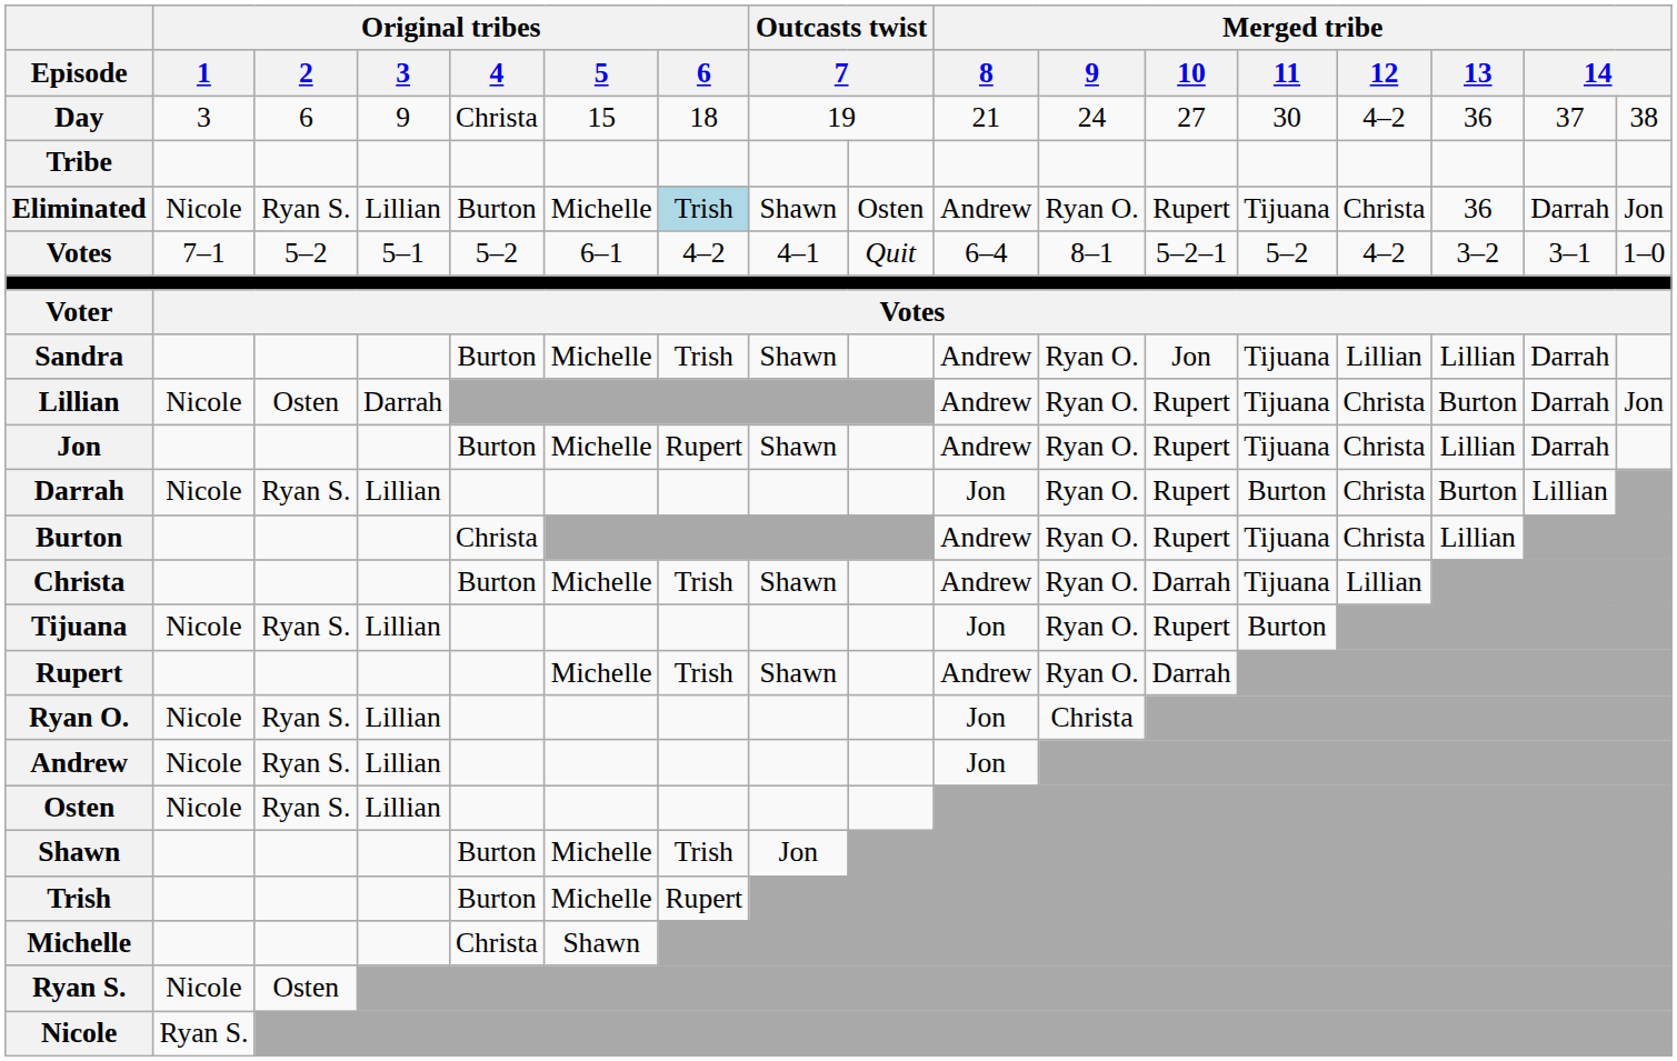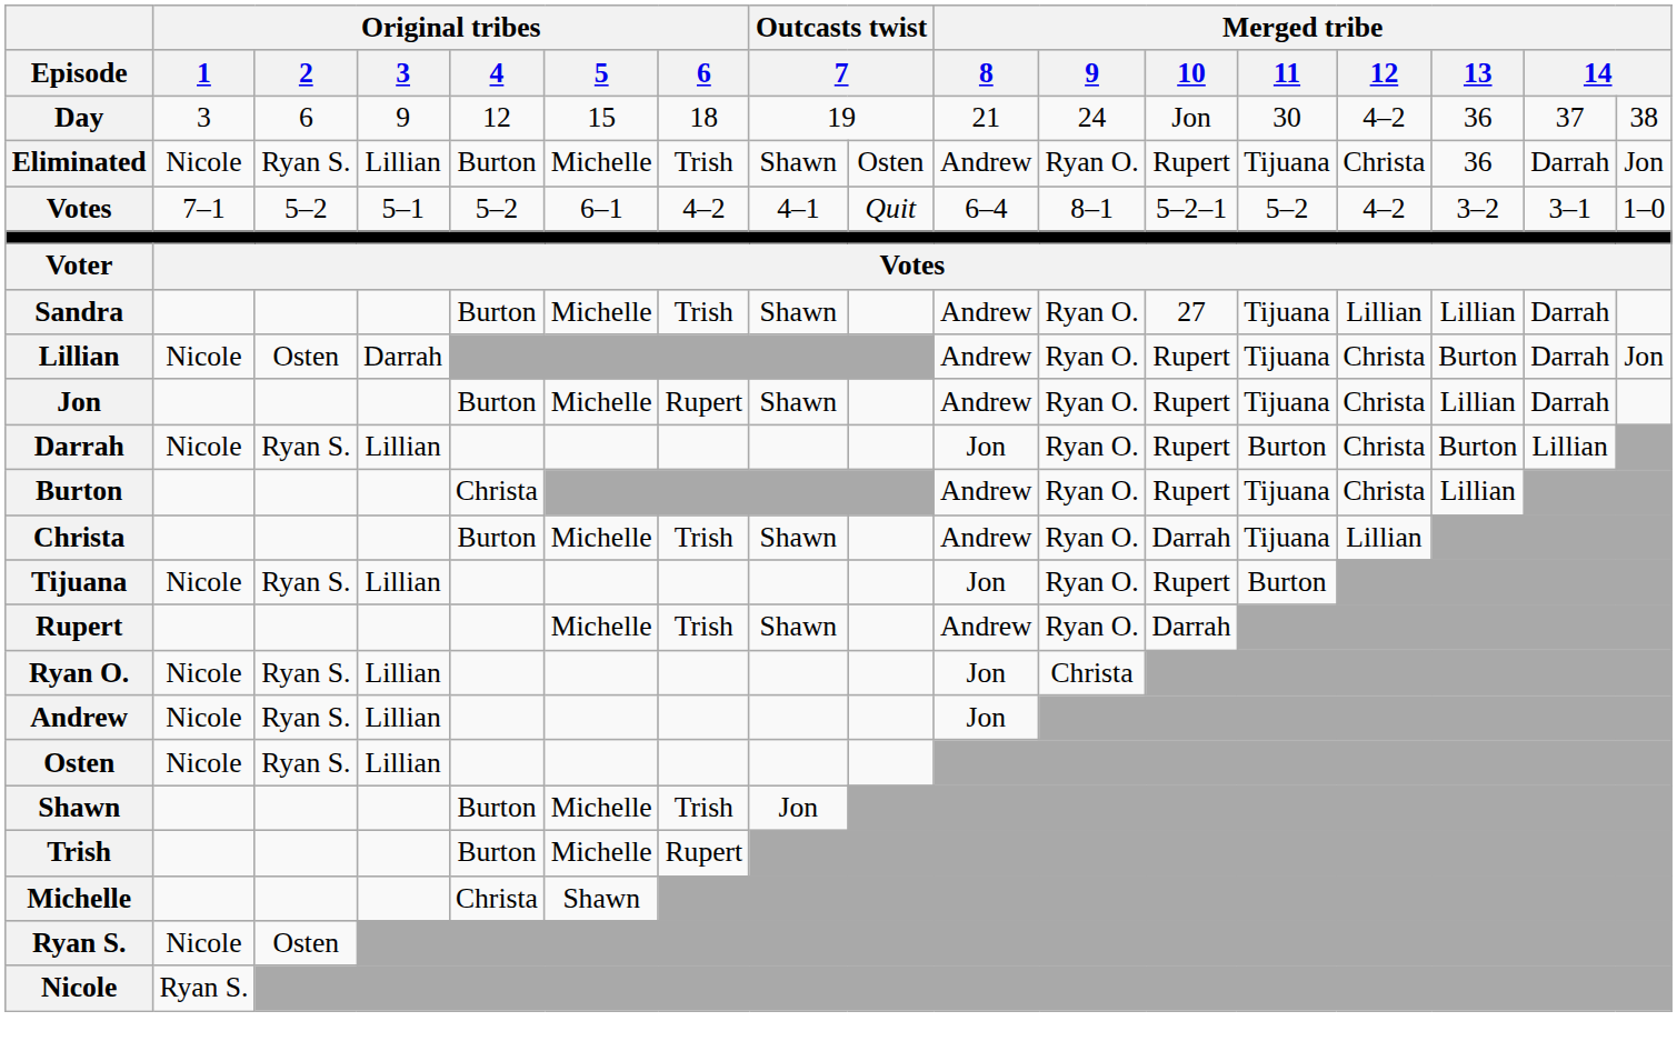 <table class="wikitable nowrap" style="text-align:center;">
 <tr>
 <th></th>
 <th colspan="6">Original tribes</th>
 <th colspan="2">Outcasts twist</th>
 <th colspan="8">Merged tribe</th>
 </tr>
 <tr>
 <th>Episode</th>
 <th><a href='#'>1</a></th>
 <th><a href='#'>2</a></th>
 <th><a href='#'>3</a></th>
 <th><a href='#'>4</a></th>
 <th><a href='#'>5</a></th>
 <th><a href='#'>6</a></th>
 <th colspan="2"><a href='#'>7</a></th>
 <th><a href='#'>8</a></th>
 <th><a href='#'>9</a></th>
 <th><a href='#'>10</a></th>
 <th><a href='#'>11</a></th>
 <th><a href='#'>12</a></th>
 <th><a href='#'>13</a></th>
 <th colspan="2"><a href='#'>14</a></th>
 </tr>
 <tr>
 <th>Day</th>
 <td>3</td>
 <td>6</td>
 <td>9</td>
-<td>Christa</td>
+<td>12</td>
 <td>15</td>
 <td>18</td>
 <td colspan="2">19</td>
 <td>21</td>
 <td>24</td>
-<td>27</td>
+<td>Jon</td>
 <td>30</td>
 <td>4–2</td>
 <td>36</td>
 <td>37</td>
 <td>38</td>
-</tr>
-<tr>
-<th>Tribe</th>
-<td></td>
-<td></td>
-<td></td>
-<td></td>
-<td></td>
-<td></td>
-<td></td>
-<td></td>
-<td></td>
-<td></td>
-<td></td>
-<td></td>
-<td></td>
-<td></td>
-<td></td>
-<td></td>
 </tr>
 <tr>
 <th>Eliminated</th>
 <td>Nicole</td>
 <td>Ryan S.</td>
 <td>Lillian</td>
 <td>Burton</td>
 <td>Michelle</td>
-<td style="background: lightblue;">Trish</td>
+<td>Trish</td>
 <td>Shawn</td>
 <td>Osten</td>
 <td>Andrew</td>
 <td>Ryan O.</td>
 <td>Rupert</td>
 <td>Tijuana</td>
 <td>Christa</td>
 <td>36</td>
 <td>Darrah</td>
 <td>Jon</td>
 </tr>
 <tr>
 <th>Votes</th>
 <td>7–1</td>
 <td>5–2</td>
 <td>5–1</td>
 <td>5–2</td>
 <td>6–1</td>
 <td>4–2</td>
 <td>4–1</td>
 <td><em>Quit</em></td>
 <td>6–4</td>
 <td>8–1</td>
 <td>5–2–1</td>
 <td>5–2</td>
 <td>4–2</td>
 <td>3–2</td>
 <td>3–1</td>
 <td>1–0</td>
 </tr>
 <tr>
 <td style="background-color:black;" colspan="17"></td>
 </tr>
 <tr>
 <th>Voter</th>
 <th colspan="16">Votes</th>
 </tr>
 <tr>
 <th>Sandra</th>
 <td></td>
 <td></td>
 <td></td>
 <td>Burton</td>
 <td>Michelle</td>
 <td>Trish</td>
 <td>Shawn</td>
 <td></td>
 <td>Andrew</td>
 <td>Ryan O.</td>
-<td>Jon</td>
+<td>27</td>
 <td>Tijuana</td>
 <td>Lillian</td>
 <td>Lillian</td>
 <td>Darrah</td>
 <td></td>
 </tr>
 <tr>
 <th>Lillian</th>
 <td>Nicole</td>
 <td>Osten</td>
 <td>Darrah</td>
 <td style="background-color:darkgrey;" colspan="5"></td>
 <td>Andrew</td>
 <td>Ryan O.</td>
 <td>Rupert</td>
 <td>Tijuana</td>
 <td>Christa</td>
 <td>Burton</td>
 <td>Darrah</td>
 <td>Jon</td>
 </tr>
 <tr>
 <th>Jon</th>
 <td></td>
 <td></td>
 <td></td>
 <td>Burton</td>
 <td>Michelle</td>
 <td>Rupert</td>
 <td>Shawn</td>
 <td></td>
 <td>Andrew</td>
 <td>Ryan O.</td>
 <td>Rupert</td>
 <td>Tijuana</td>
 <td>Christa</td>
 <td>Lillian</td>
 <td>Darrah</td>
 <td></td>
 </tr>
 <tr>
 <th>Darrah</th>
 <td>Nicole</td>
 <td>Ryan S.</td>
 <td>Lillian</td>
 <td></td>
 <td></td>
 <td></td>
 <td></td>
 <td></td>
 <td>Jon</td>
 <td>Ryan O.</td>
 <td>Rupert</td>
 <td>Burton</td>
 <td>Christa</td>
 <td>Burton</td>
 <td>Lillian</td>
 <td style="background-color:darkgrey;"></td>
 </tr>
 <tr>
 <th>Burton</th>
 <td></td>
 <td></td>
 <td></td>
 <td>Christa</td>
 <td style="background-color:darkgrey;" colspan="4"></td>
 <td>Andrew</td>
 <td>Ryan O.</td>
 <td>Rupert</td>
 <td>Tijuana</td>
 <td>Christa</td>
 <td>Lillian</td>
 <td style="background-color:darkgrey;" colspan="2"></td>
 </tr>
 <tr>
 <th>Christa</th>
 <td></td>
 <td></td>
 <td></td>
 <td>Burton</td>
 <td>Michelle</td>
 <td>Trish</td>
 <td>Shawn</td>
 <td></td>
 <td>Andrew</td>
 <td>Ryan O.</td>
 <td>Darrah</td>
 <td>Tijuana</td>
 <td>Lillian</td>
 <td style="background-color:darkgrey;" colspan="3"></td>
 </tr>
 <tr>
 <th>Tijuana</th>
 <td>Nicole</td>
 <td>Ryan S.</td>
 <td>Lillian</td>
 <td></td>
 <td></td>
 <td></td>
 <td></td>
 <td></td>
 <td>Jon</td>
 <td>Ryan O.</td>
 <td>Rupert</td>
 <td>Burton</td>
 <td style="background-color:darkgrey;" colspan="4"></td>
 </tr>
 <tr>
 <th>Rupert</th>
 <td></td>
 <td></td>
 <td></td>
 <td></td>
 <td>Michelle</td>
 <td>Trish</td>
 <td>Shawn</td>
 <td></td>
 <td>Andrew</td>
 <td>Ryan O.</td>
 <td>Darrah</td>
 <td style="background-color:darkgrey;" colspan="5"></td>
 </tr>
 <tr>
 <th>Ryan O.</th>
 <td>Nicole</td>
 <td>Ryan S.</td>
 <td>Lillian</td>
 <td></td>
 <td></td>
 <td></td>
 <td></td>
 <td></td>
 <td>Jon</td>
 <td>Christa</td>
 <td style="background-color:darkgrey;" colspan="6"></td>
 </tr>
 <tr>
 <th>Andrew</th>
 <td>Nicole</td>
 <td>Ryan S.</td>
 <td>Lillian</td>
 <td></td>
 <td></td>
 <td></td>
 <td></td>
 <td></td>
 <td>Jon</td>
 <td style="background-color:darkgrey;" colspan="7"></td>
 </tr>
 <tr>
 <th>Osten</th>
 <td>Nicole</td>
 <td>Ryan S.</td>
 <td>Lillian</td>
 <td></td>
 <td></td>
 <td></td>
 <td></td>
 <td></td>
 <td style="background-color:darkgrey;" colspan="8"></td>
 </tr>
 <tr>
 <th>Shawn</th>
 <td></td>
 <td></td>
 <td></td>
 <td>Burton</td>
 <td>Michelle</td>
 <td>Trish</td>
 <td>Jon</td>
 <td style="background-color:darkgrey;" colspan="9"></td>
 </tr>
 <tr>
 <th>Trish</th>
 <td></td>
 <td></td>
 <td></td>
 <td>Burton</td>
 <td>Michelle</td>
 <td>Rupert</td>
 <td style="background-color:darkgrey;" colspan="10"></td>
 </tr>
 <tr>
 <th>Michelle</th>
 <td></td>
 <td></td>
 <td></td>
 <td>Christa</td>
 <td>Shawn</td>
 <td style="background-color:darkgrey;" colspan="11"></td>
 </tr>
 <tr>
 <th>Ryan S.</th>
 <td>Nicole</td>
 <td>Osten</td>
 <td style="background-color:darkgrey;" colspan="14"></td>
 </tr>
 <tr>
 <th>Nicole</th>
 <td>Ryan S.</td>
 <td style="background-color:darkgrey;" colspan="15"></td>
 </tr>
 </table>
